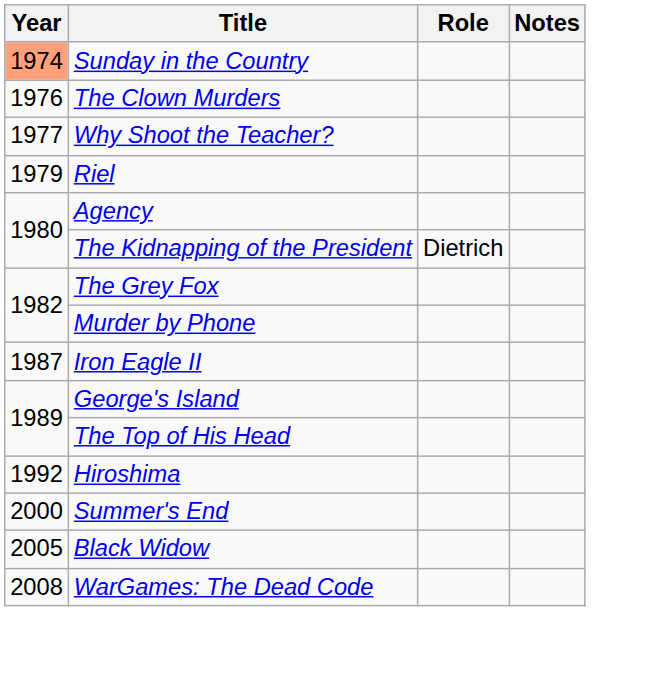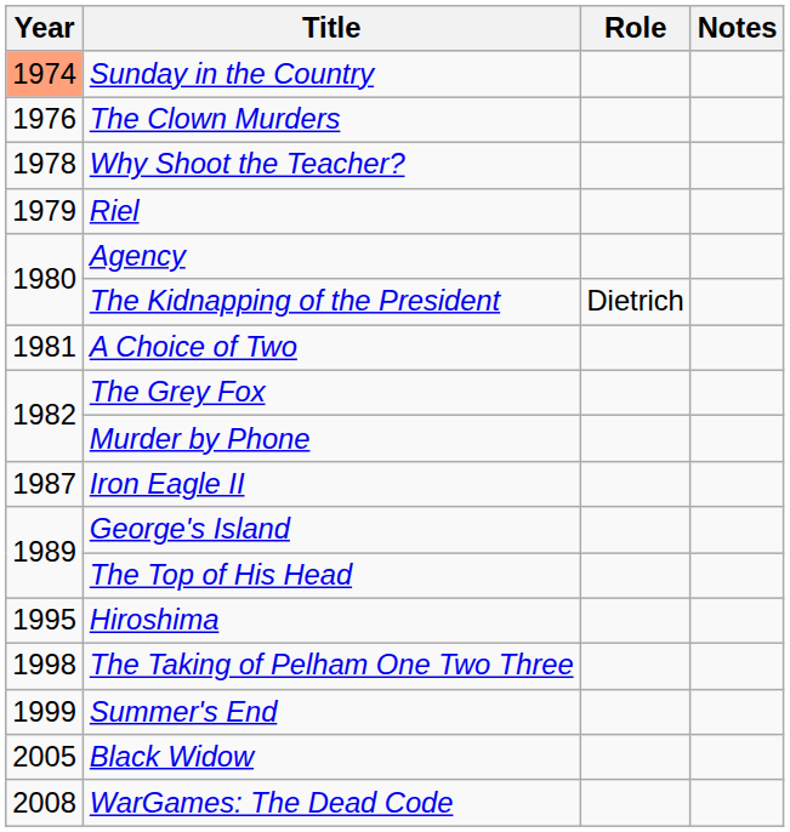 <table class="wikitable sortable">
 <tr>
 <th>Year</th>
 <th>Title</th>
 <th>Role</th>
 <th class="unsortable">Notes</th>
 </tr>
 <tr>
 <td style="background: lightsalmon;">1974</td>
 <td><em><a href='#'>Sunday in the Country</a></em></td>
 <td></td>
 <td></td>
 </tr>
 <tr>
 <td>1976</td>
 <td data-sort-value="Clown Murders, The"><em><a href='#'>The Clown Murders</a></em></td>
 <td></td>
 <td></td>
 </tr>
 <tr>
-<td>1977</td>
+<td>1978</td>
 <td><em><a href='#'>Why Shoot the Teacher?</a></em></td>
 <td></td>
 <td></td>
 </tr>
 <tr>
 <td>1979</td>
 <td><em><a href='#'>Riel</a></em></td>
 <td></td>
 <td></td>
 </tr>
 <tr>
 <td rowspan=2>1980</td>
 <td><em><a href='#'>Agency</a></em></td>
 <td></td>
 <td></td>
 </tr>
 <tr>
 <td data-sort-value="Kidnapping of the President, The"><em><a href='#'>The Kidnapping of the President</a></em></td>
 <td>Dietrich</td>
+<td></td>
+</tr>
+<tr>
+<td>1981</td>
+<td data-sort-value="Choice of Two, A"><em><a href='#'>A Choice of Two</a></em></td>
+<td></td>
 <td></td>
 </tr>
 <tr>
 <td rowspan=2>1982</td>
 <td data-sort-value="Grey Fox, The"><em><a href='#'>The Grey Fox</a></em></td>
 <td></td>
 <td></td>
 </tr>
 <tr>
 <td><em><a href='#'>Murder by Phone</a></em></td>
 <td></td>
 <td></td>
 </tr>
 <tr>
 <td>1987</td>
 <td><em><a href='#'>Iron Eagle II</a></em></td>
 <td></td>
 <td></td>
 </tr>
 <tr>
 <td rowspan=2>1989</td>
 <td><em><a href='#'>George's Island</a></em></td>
 <td></td>
 <td></td>
 </tr>
 <tr>
 <td data-sort-value="Top of His Head, The"><em><a href='#'>The Top of His Head</a></em></td>
 <td></td>
 <td></td>
 </tr>
 <tr>
-<td>1992</td>
+<td>1995</td>
 <td><em><a href='#'>Hiroshima</a></em></td>
 <td></td>
 <td></td>
 </tr>
 <tr>
-<td>2000</td>
+<td>1998</td>
+<td data-sort-value="Taking of Pelham One Two Three, The"><em><a href='#'>The Taking of Pelham One Two Three</a></em></td>
+<td></td>
+<td></td>
+</tr>
+<tr>
+<td>1999</td>
 <td><em><a href='#'>Summer's End</a></em></td>
 <td></td>
 <td></td>
 </tr>
 <tr>
 <td>2005</td>
 <td><em><a href='#'>Black Widow</a></em></td>
 <td></td>
 <td></td>
 </tr>
 <tr>
 <td>2008</td>
 <td><em><a href='#'>WarGames: The Dead Code</a></em></td>
 <td></td>
 <td></td>
 </tr>
 </table>
